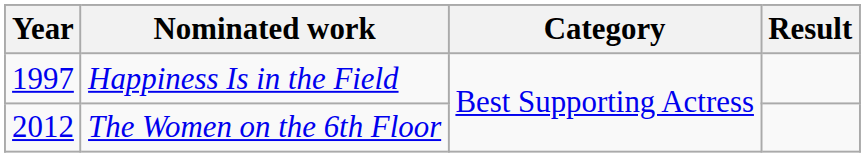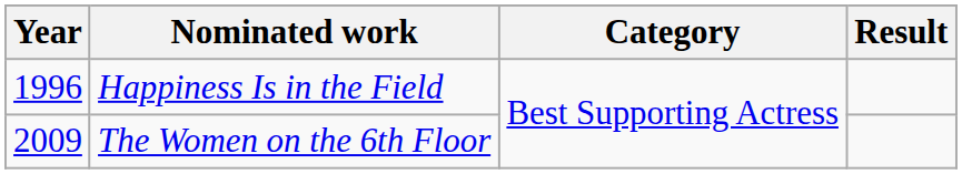 <table class="wikitable sortable">
 <tr>
 <th>Year</th>
 <th>Nominated work</th>
 <th>Category</th>
 <th>Result</th>
 </tr>
 <tr>
-<td><a href='#'>1997</a></td>
+<td><a href='#'>1996</a></td>
 <td><em><a href='#'>Happiness Is in the Field</a></em></td>
 <td rowspan="2"><a href='#'>Best Supporting Actress</a></td>
 <td></td>
 </tr>
 <tr>
-<td><a href='#'>2012</a></td>
+<td><a href='#'>2009</a></td>
 <td><em><a href='#'>The Women on the 6th Floor</a></em></td>
 <td></td>
 </tr>
 </table>
